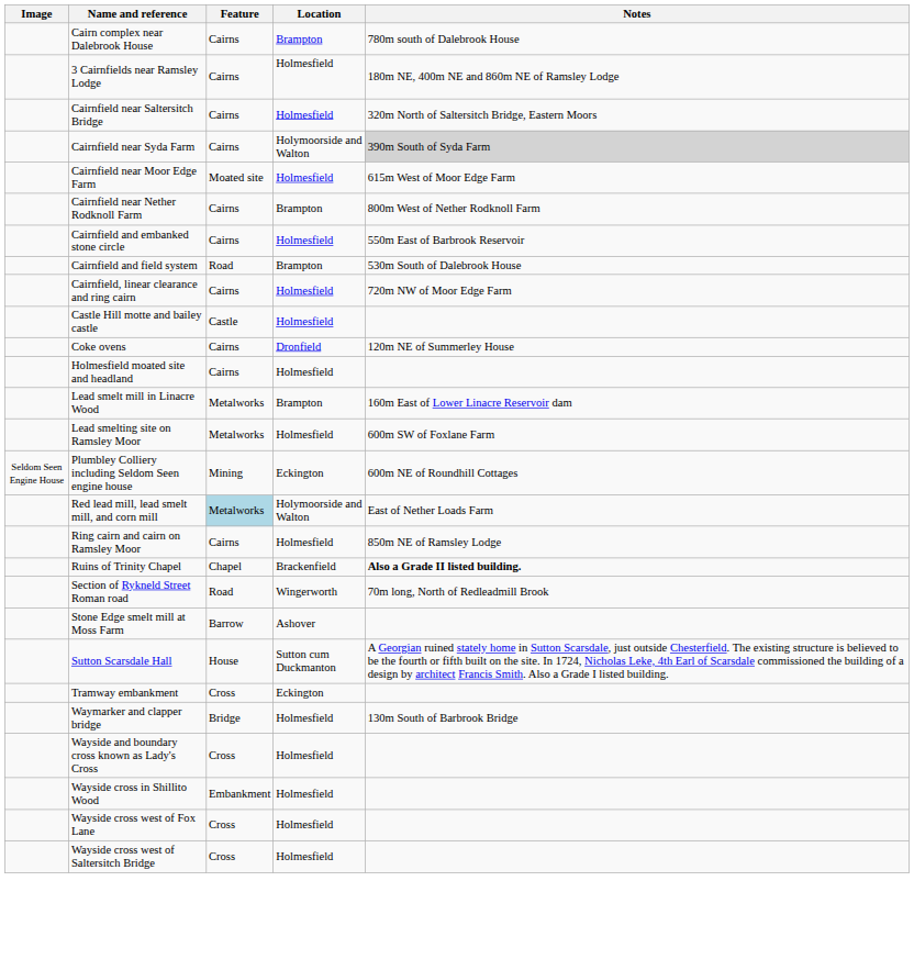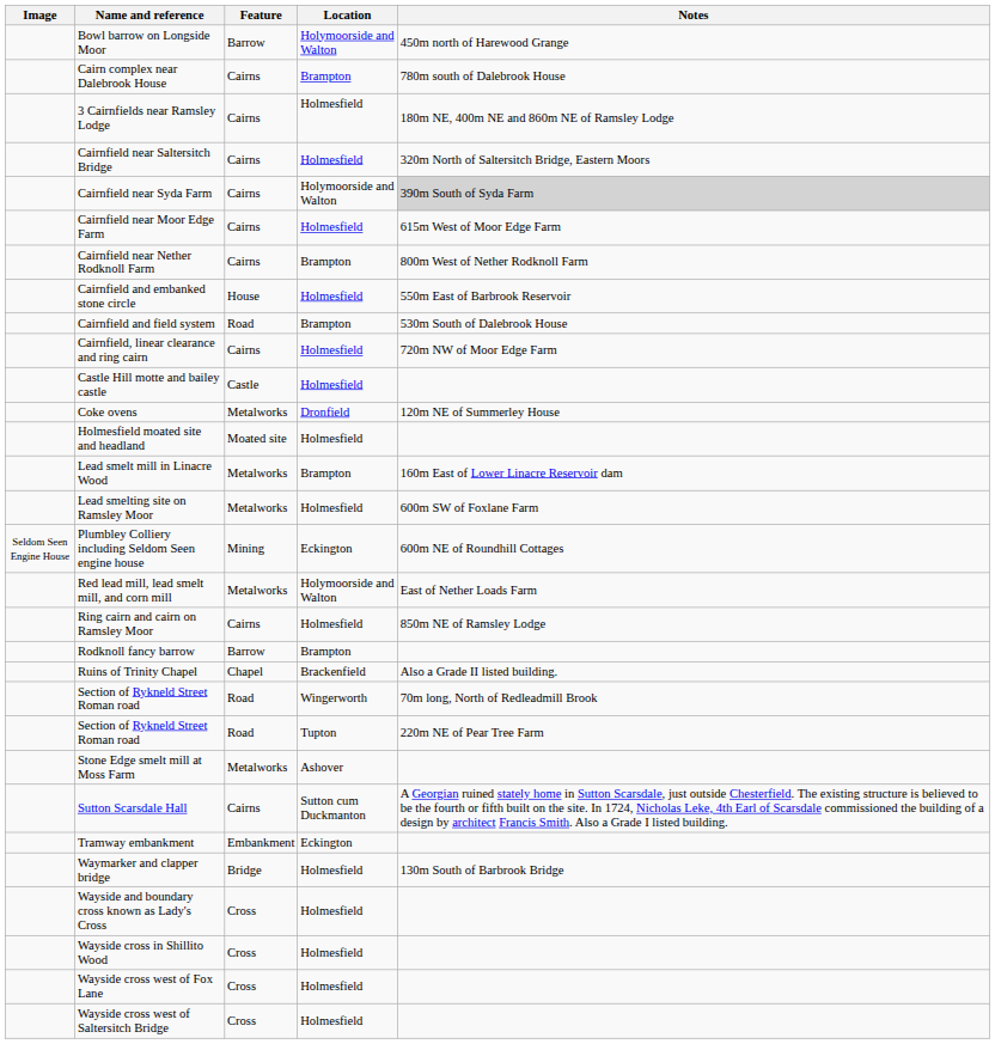 <table class="wikitable sortable">
 <tr>
 <th>Image</th>
 <th>Name and reference</th>
 <th>Feature</th>
 <th>Location</th>
 <th>Notes</th>
+</tr>
+<tr>
+<td></td>
+<td>Bowl barrow on Longside Moor</td>
+<td>Barrow</td>
+<td><a href='#'>Holymoorside and Walton</a><br></td>
+<td>450m north of Harewood Grange</td>
 </tr>
 <tr>
 <td></td>
 <td>Cairn complex near Dalebrook House</td>
 <td>Cairns</td>
 <td><a href='#'>Brampton</a><br></td>
 <td>780m south of Dalebrook House</td>
 </tr>
 <tr>
 <td></td>
 <td>3 Cairnfields near Ramsley Lodge</td>
 <td>Cairns</td>
 <td>Holmesfield<br><br><br></td>
 <td>180m NE, 400m NE and 860m NE  of Ramsley Lodge</td>
 </tr>
 <tr>
 <td></td>
 <td>Cairnfield near Saltersitch Bridge</td>
 <td>Cairns</td>
 <td><a href='#'>Holmesfield</a><br></td>
 <td>320m North of Saltersitch Bridge, Eastern Moors</td>
 </tr>
 <tr>
 <td></td>
 <td>Cairnfield near Syda Farm</td>
 <td>Cairns</td>
 <td>Holymoorside and Walton<br></td>
 <td style="background: lightgrey;">390m South of Syda Farm</td>
 </tr>
 <tr>
 <td></td>
 <td>Cairnfield near Moor Edge Farm</td>
-<td>Moated site</td>
+<td>Cairns</td>
 <td><a href='#'>Holmesfield</a><br></td>
 <td>615m West of Moor Edge Farm</td>
 </tr>
 <tr>
 <td></td>
 <td>Cairnfield near Nether Rodknoll Farm</td>
 <td>Cairns</td>
 <td>Brampton<br></td>
 <td>800m West of Nether Rodknoll Farm</td>
 </tr>
 <tr>
 <td></td>
 <td>Cairnfield and embanked stone circle</td>
-<td>Cairns</td>
+<td>House</td>
 <td><a href='#'>Holmesfield</a><br></td>
 <td>550m East of Barbrook Reservoir</td>
 </tr>
 <tr>
 <td></td>
 <td>Cairnfield and field system</td>
 <td>Road</td>
 <td>Brampton<br></td>
 <td>530m South of Dalebrook House</td>
 </tr>
 <tr>
 <td></td>
 <td>Cairnfield, linear clearance and ring cairn</td>
 <td>Cairns</td>
 <td><a href='#'>Holmesfield</a><br></td>
 <td>720m NW of Moor Edge Farm</td>
 </tr>
 <tr>
 <td></td>
 <td>Castle Hill motte and bailey castle</td>
 <td>Castle</td>
 <td><a href='#'>Holmesfield</a><br></td>
 <td></td>
 </tr>
 <tr>
 <td></td>
 <td>Coke ovens</td>
-<td>Cairns</td>
+<td>Metalworks</td>
 <td><a href='#'>Dronfield</a><br></td>
 <td>120m NE of Summerley House</td>
 </tr>
 <tr>
 <td></td>
 <td>Holmesfield moated site and headland</td>
-<td>Cairns</td>
+<td>Moated site</td>
 <td>Holmesfield<br></td>
 <td></td>
 </tr>
 <tr>
 <td></td>
 <td>Lead smelt mill in Linacre Wood</td>
 <td>Metalworks</td>
 <td>Brampton<br></td>
 <td>160m East of <a href='#'>Lower Linacre Reservoir</a> dam</td>
 </tr>
 <tr>
 <td></td>
 <td>Lead smelting site on Ramsley Moor</td>
 <td>Metalworks</td>
 <td>Holmesfield<br></td>
 <td>600m SW of Foxlane Farm</td>
 </tr>
 <tr>
 <td style="text-align: center;"><small>Seldom Seen Engine House</small></td>
 <td>Plumbley Colliery including Seldom Seen engine house</td>
 <td>Mining</td>
 <td>Eckington<br></td>
 <td>600m NE of Roundhill Cottages</td>
 </tr>
 <tr>
 <td></td>
 <td>Red lead mill, lead smelt mill, and corn mill</td>
-<td style="background: lightblue;">Metalworks</td>
+<td>Metalworks</td>
 <td>Holymoorside and Walton<br></td>
 <td>East of Nether Loads Farm</td>
 </tr>
 <tr>
 <td></td>
 <td>Ring cairn and cairn on Ramsley Moor</td>
 <td>Cairns</td>
 <td>Holmesfield<br></td>
 <td>850m NE of Ramsley Lodge</td>
 </tr>
 <tr>
 <td></td>
+<td>Rodknoll fancy barrow</td>
+<td>Barrow</td>
+<td>Brampton<br></td>
+<td></td>
+</tr>
+<tr>
+<td></td>
 <td>Ruins of Trinity Chapel</td>
 <td>Chapel</td>
 <td>Brackenfield<br></td>
-<td><strong>Also a Grade II listed building.</strong></td>
+<td>Also a Grade II listed building.</td>
 </tr>
 <tr>
 <td></td>
 <td>Section of <a href='#'>Rykneld Street</a> Roman road</td>
 <td>Road</td>
 <td>Wingerworth<br></td>
 <td>70m long, North of Redleadmill Brook</td>
 </tr>
 <tr>
 <td></td>
+<td>Section of <a href='#'>Rykneld Street</a> Roman road</td>
+<td>Road</td>
+<td>Tupton<br></td>
+<td>220m NE of Pear Tree Farm</td>
+</tr>
+<tr>
+<td></td>
 <td>Stone Edge smelt mill at Moss Farm</td>
-<td>Barrow</td>
+<td>Metalworks</td>
 <td>Ashover<br></td>
 <td></td>
 </tr>
 <tr>
 <td></td>
 <td><a href='#'>Sutton Scarsdale Hall</a></td>
-<td>House</td>
+<td>Cairns</td>
 <td>Sutton cum Duckmanton<br></td>
 <td>A <a href='#'>Georgian</a> ruined <a href='#'>stately home</a> in <a href='#'>Sutton Scarsdale</a>, just outside <a href='#'>Chesterfield</a>. The existing structure is believed to be the fourth or fifth built on the site. In 1724, <a href='#'>Nicholas Leke, 4th Earl of Scarsdale</a> commissioned the building of a design by <a href='#'>architect</a> <a href='#'>Francis Smith</a>. Also a Grade I listed building.</td>
 </tr>
 <tr>
 <td></td>
 <td>Tramway embankment</td>
-<td>Cross</td>
+<td>Embankment</td>
 <td>Eckington<br></td>
 <td></td>
 </tr>
 <tr>
 <td></td>
 <td>Waymarker and clapper bridge</td>
 <td>Bridge</td>
 <td>Holmesfield<br></td>
 <td>130m South of Barbrook Bridge</td>
 </tr>
 <tr>
 <td></td>
 <td>Wayside and boundary cross known as Lady's Cross</td>
 <td>Cross</td>
 <td>Holmesfield<br></td>
 <td></td>
 </tr>
 <tr>
 <td></td>
 <td>Wayside cross in Shillito Wood</td>
-<td>Embankment</td>
+<td>Cross</td>
 <td>Holmesfield<br></td>
 <td></td>
 </tr>
 <tr>
 <td></td>
 <td>Wayside cross west of Fox Lane</td>
 <td>Cross</td>
 <td>Holmesfield<br></td>
 <td></td>
 </tr>
 <tr>
 <td></td>
 <td>Wayside cross west of Saltersitch Bridge</td>
 <td>Cross</td>
 <td>Holmesfield<br></td>
 <td></td>
 </tr>
 </table>
